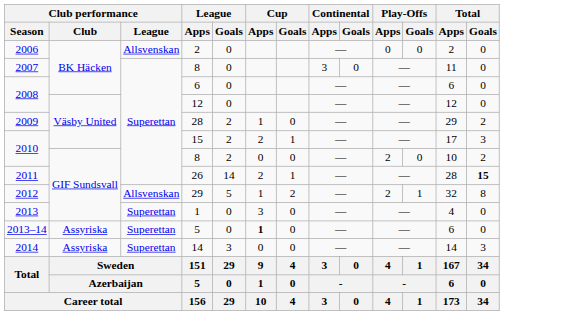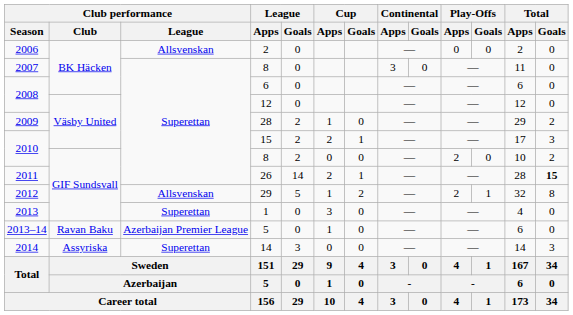 <table class="wikitable" style="text-align:center">
 <tr>
 <th colspan=3>Club performance</th>
 <th colspan=2>League</th>
 <th colspan=2>Cup</th>
 <th colspan=2>Continental</th>
 <th colspan=2>Play-Offs</th>
 <th colspan=2>Total</th>
 </tr>
 <tr>
 <th>Season</th>
 <th>Club</th>
 <th>League</th>
 <th>Apps</th>
 <th>Goals</th>
 <th>Apps</th>
 <th>Goals</th>
 <th>Apps</th>
 <th>Goals</th>
 <th>Apps</th>
 <th>Goals</th>
 <th>Apps</th>
 <th>Goals</th>
 </tr>
 <tr>
 <td><a href='#'>2006</a></td>
 <td rowspan="3"><a href='#'>BK Häcken</a></td>
 <td><a href='#'>Allsvenskan</a></td>
 <td>2</td>
 <td>0</td>
 <td></td>
 <td></td>
 <td colspan="2">—</td>
 <td>0</td>
 <td>0</td>
 <td>2</td>
 <td>0</td>
 </tr>
 <tr>
 <td><a href='#'>2007</a></td>
 <td rowspan="7"><a href='#'>Superettan</a></td>
 <td>8</td>
 <td>0</td>
 <td></td>
 <td></td>
 <td>3</td>
 <td>0</td>
 <td colspan="2">—</td>
 <td>11</td>
 <td>0</td>
 </tr>
 <tr>
 <td rowspan="2"><a href='#'>2008</a></td>
 <td>6</td>
 <td>0</td>
 <td></td>
 <td></td>
 <td colspan="2">—</td>
 <td colspan="2">—</td>
 <td>6</td>
 <td>0</td>
 </tr>
 <tr>
 <td rowspan="3"><a href='#'>Väsby United</a></td>
 <td>12</td>
 <td>0</td>
 <td></td>
 <td></td>
 <td colspan="2">—</td>
 <td colspan="2">—</td>
 <td>12</td>
 <td>0</td>
 </tr>
 <tr>
 <td><a href='#'>2009</a></td>
 <td>28</td>
 <td>2</td>
 <td>1</td>
 <td>0</td>
 <td colspan="2">—</td>
 <td colspan="2">—</td>
 <td>29</td>
 <td>2</td>
 </tr>
 <tr>
 <td rowspan="2"><a href='#'>2010</a></td>
 <td>15</td>
 <td>2</td>
 <td>2</td>
 <td>1</td>
 <td colspan="2">—</td>
 <td colspan="2">—</td>
 <td>17</td>
 <td>3</td>
 </tr>
 <tr>
 <td rowspan="4"><a href='#'>GIF Sundsvall</a></td>
 <td>8</td>
 <td>2</td>
 <td>0</td>
 <td>0</td>
 <td colspan="2">—</td>
 <td>2</td>
 <td>0</td>
 <td>10</td>
 <td>2</td>
 </tr>
 <tr>
 <td><a href='#'>2011</a></td>
 <td>26</td>
 <td>14</td>
 <td>2</td>
 <td>1</td>
 <td colspan="2">—</td>
 <td colspan="2">—</td>
 <td>28</td>
 <td><strong>15</strong></td>
 </tr>
 <tr>
 <td><a href='#'>2012</a></td>
 <td><a href='#'>Allsvenskan</a></td>
 <td>29</td>
 <td>5</td>
 <td>1</td>
 <td>2</td>
 <td colspan="2">—</td>
 <td>2</td>
 <td>1</td>
 <td>32</td>
 <td>8</td>
 </tr>
 <tr>
 <td><a href='#'>2013</a></td>
 <td><a href='#'>Superettan</a></td>
 <td>1</td>
 <td>0</td>
 <td>3</td>
 <td>0</td>
 <td colspan="2">—</td>
 <td colspan="2">—</td>
 <td>4</td>
 <td>0</td>
 </tr>
 <tr>
 <td><a href='#'>2013–14</a></td>
-<td><a href='#'>Assyriska</a></td>
-<td><a href='#'>Superettan</a></td>
+<td><a href='#'>Ravan Baku</a></td>
+<td><a href='#'>Azerbaijan Premier League</a></td>
 <td>5</td>
 <td>0</td>
-<td><strong>1</strong></td>
+<td>1</td>
 <td>0</td>
 <td colspan="2">—</td>
 <td colspan="2">—</td>
 <td>6</td>
 <td>0</td>
 </tr>
 <tr>
 <td><a href='#'>2014</a></td>
 <td><a href='#'>Assyriska</a></td>
 <td><a href='#'>Superettan</a></td>
 <td>14</td>
 <td>3</td>
 <td>0</td>
 <td>0</td>
 <td colspan="2">—</td>
 <td colspan="2">—</td>
 <td>14</td>
 <td>3</td>
 </tr>
 <tr>
 <th rowspan=2>Total</th>
 <th colspan=2>Sweden</th>
 <th>151</th>
 <th>29</th>
 <th>9</th>
 <th>4</th>
 <th>3</th>
 <th>0</th>
 <th>4</th>
 <th>1</th>
 <th>167</th>
 <th>34</th>
 </tr>
 <tr>
 <th colspan=2>Azerbaijan</th>
 <th>5</th>
 <th>0</th>
 <th>1</th>
 <th>0</th>
 <th colspan="2">-</th>
 <th colspan="2">-</th>
 <th>6</th>
 <th>0</th>
 </tr>
 <tr>
 <th colspan=3>Career total</th>
 <th>156</th>
 <th>29</th>
 <th>10</th>
 <th>4</th>
 <th>3</th>
 <th>0</th>
 <th>4</th>
 <th>1</th>
 <th>173</th>
 <th>34</th>
 </tr>
 </table>
